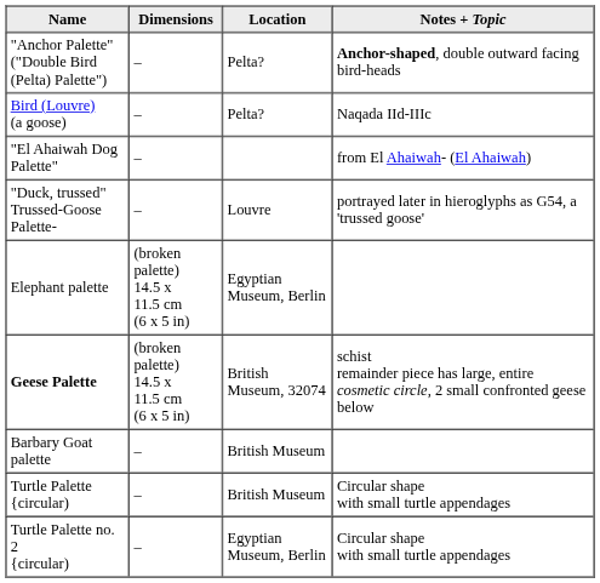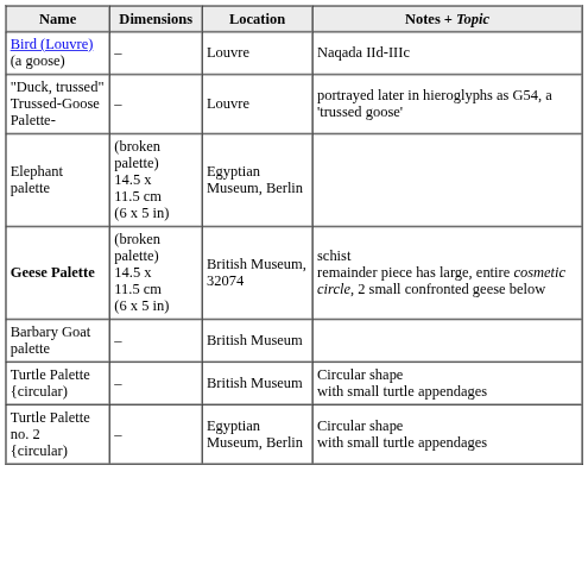 <table cellspacing=0 cellpadding=4 border=1>
 <tr bgcolor="#ececec" style="text-align:center;">
 <th>Name</th>
 <th>Dimensions</th>
 <th>Location</th>
 <th>Notes + <strong><em>Topic</em></strong></th>
 </tr>
 <tr>
-<td>"Anchor Palette"<br>("Double Bird (Pelta) Palette")</td>
-<td>–</td>
-<td>Pelta?</td>
-<td><strong>Anchor-shaped</strong>, double outward facing bird-heads</td>
-</tr>
-<tr>
 <td><a href='#'>Bird (Louvre)</a><br>(a goose)</td>
 <td>–</td>
-<td>Pelta?</td>
+<td>Louvre</td>
 <td>Naqada IId-IIIc</td>
-</tr>
-<tr>
-<td>"El Ahaiwah Dog Palette"</td>
-<td>–</td>
-<td></td>
-<td>from El <a href='#'>Ahaiwah</a>- (<a href='#'>El Ahaiwah</a>)</td>
 </tr>
 <tr>
 <td>"Duck, trussed"<br>Trussed-Goose Palette-</td>
 <td>–</td>
 <td>Louvre</td>
 <td>portrayed later in hieroglyphs as G54, a 'trussed goose'</td>
 </tr>
 <tr>
 <td>Elephant palette</td>
 <td>(broken palette)<br>14.5 x 11.5 cm<br>(6 x 5 in)</td>
 <td>Egyptian Museum, Berlin</td>
 <td></td>
 </tr>
 <tr>
 <td><strong>Geese Palette</strong></td>
 <td>(broken palette)<br>14.5 x 11.5 cm<br>(6 x 5 in)</td>
 <td>British Museum, 32074</td>
 <td>schist<br>remainder piece has large, entire <em>cosmetic circle</em>, 2 small confronted geese below</td>
 </tr>
 <tr>
 <td>Barbary Goat palette</td>
 <td>–</td>
 <td>British Museum</td>
 <td></td>
 </tr>
 <tr>
 <td>Turtle Palette<br>{circular)</td>
 <td>–</td>
 <td>British Museum</td>
 <td>Circular shape<br>with small turtle appendages</td>
 </tr>
 <tr>
 <td>Turtle Palette no. 2<br>{circular)</td>
 <td>–</td>
 <td>Egyptian Museum, Berlin</td>
 <td>Circular shape<br>with small turtle appendages</td>
 </tr>
 <tr>
 </tr>
 </table>
